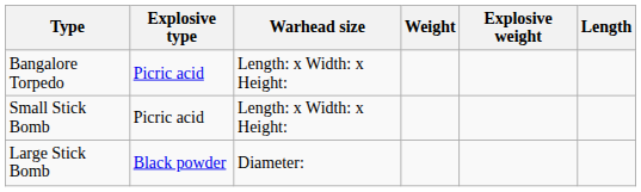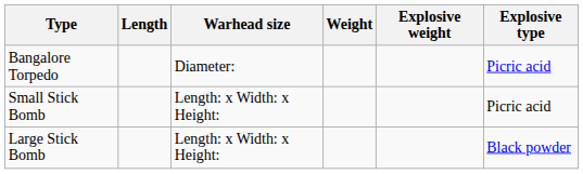 <table class="wikitable">
 <tr>
 <th>Type</th>
-<th>Explosive type</th>
+<th>Length</th>
 <th>Warhead size</th>
 <th>Weight</th>
 <th>Explosive weight</th>
-<th>Length</th>
+<th>Explosive type</th>
 </tr>
 <tr>
 <td>Bangalore Torpedo</td>
+<td></td>
+<td>Diameter: </td>
+<td></td>
+<td></td>
 <td><a href='#'>Picric acid</a></td>
+</tr>
+<tr>
+<td>Small Stick Bomb</td>
+<td></td>
 <td>Length:  x Width:  x Height: </td>
 <td></td>
 <td></td>
-<td></td>
+<td>Picric acid</td>
 </tr>
 <tr>
-<td>Small Stick Bomb</td>
-<td>Picric acid</td>
+<td>Large Stick Bomb</td>
+<td></td>
 <td>Length:  x Width:  x Height: </td>
 <td></td>
 <td></td>
-<td></td>
-</tr>
-<tr>
-<td>Large Stick Bomb</td>
 <td><a href='#'>Black powder</a></td>
-<td>Diameter: </td>
-<td></td>
-<td></td>
-<td></td>
 </tr>
 </table>
